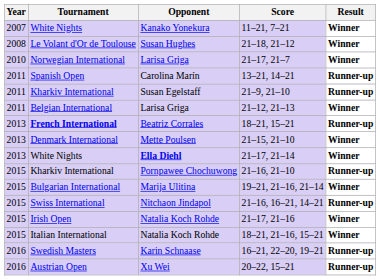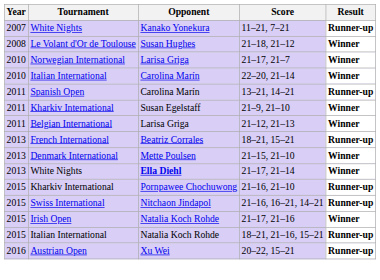 <table class="sortable wikitable" style="font-size: 90%;">
 <tr>
 <th>Year</th>
 <th>Tournament</th>
 <th>Opponent</th>
 <th>Score</th>
 <th>Result</th>
 </tr>
 <tr style="background:#D8CEF6">
 <td align="center">2007</td>
 <td align="left"><a href='#'>White Nights</a></td>
 <td align="left"> <a href='#'>Kanako Yonekura</a></td>
 <td align="left">11–21, 7–21</td>
-<td style="text-align:left; background:white"> <strong>Winner</strong></td>
+<td style="text-align:left; background:white"> <strong>Runner-up</strong></td>
 </tr>
 <tr style="background:#D8CEF6">
 <td align="center">2008</td>
 <td align="left"><a href='#'>Le Volant d'Or de Toulouse</a></td>
 <td align="left"> <a href='#'>Susan Hughes</a></td>
 <td align="left">21–18, 21–12</td>
 <td style="text-align:left; background:white"> <strong>Winner</strong></td>
 </tr>
 <tr style="background:#D8CEF6">
 <td align="center">2010</td>
 <td align="left"><a href='#'>Norwegian International</a></td>
 <td align="left"> <a href='#'>Larisa Griga</a></td>
 <td align="left">21–17, 21–7</td>
 <td style="text-align:left; background:white"> <strong>Winner</strong></td>
 </tr>
 <tr style="background:#D8CEF6">
+<td align="center">2010</td>
+<td align="left"><a href='#'>Italian International</a></td>
+<td align="left"> <a href='#'>Carolina Marín</a></td>
+<td align="left">22–20, 21–14</td>
+<td style="text-align:left; background:white"> <strong>Winner</strong></td>
+</tr>
+<tr style="background:#D8CEF6">
 <td align="center">2011</td>
 <td align="left"><a href='#'>Spanish Open</a></td>
 <td align="left"> Carolina Marín</td>
 <td align="left">13–21, 14–21</td>
 <td style="text-align:left; background:white"> <strong>Runner-up</strong></td>
 </tr>
 <tr style="background:#D8CEF6">
 <td align="center">2011</td>
 <td align="left"><a href='#'>Kharkiv International</a></td>
 <td align="left"> Susan Egelstaff</td>
 <td align="left">21–9, 21–10</td>
-<td style="text-align:left; background:white"> <strong>Runner-up</strong></td>
+<td style="text-align:left; background:white"> <strong>Winner</strong></td>
 </tr>
 <tr style="background:#D8CEF6">
 <td align="center">2011</td>
 <td align="left"><a href='#'>Belgian International</a></td>
 <td align="left"> Larisa Griga</td>
 <td align="left">21–12, 21–13</td>
 <td style="text-align:left; background:white"> <strong>Winner</strong></td>
 </tr>
 <tr style="background:#D8CEF6">
 <td align="center">2013</td>
-<td align="left"><strong><a href='#'>French International</a></strong></td>
+<td align="left"><a href='#'>French International</a></td>
 <td align="left"> <a href='#'>Beatriz Corrales</a></td>
 <td align="left">18–21, 15–21</td>
 <td style="text-align:left; background:white"> <strong>Runner-up</strong></td>
 </tr>
 <tr style="background:#D8CEF6">
 <td align="center">2013</td>
 <td align="left"><a href='#'>Denmark International</a></td>
 <td align="left"> <a href='#'>Mette Poulsen</a></td>
 <td align="left">21–15, 21–10</td>
 <td style="text-align:left; background:white"> <strong>Winner</strong></td>
 </tr>
 <tr style="background:#D8CEF6">
 <td align="center">2013</td>
 <td align="left">White Nights</td>
 <td align="left"><strong> <a href='#'>Ella Diehl</a></strong></td>
 <td align="left">21–17, 21–14</td>
 <td style="text-align:left; background:white"> <strong>Winner</strong></td>
 </tr>
 <tr style="background:#D8CEF6">
 <td align="center">2015</td>
 <td align="left">Kharkiv International</td>
 <td align="left"> <a href='#'>Pornpawee Chochuwong</a></td>
 <td align="left">21–16, 21–10</td>
 <td style="text-align:left; background:white"> <strong>Runner-up</strong></td>
 </tr>
 <tr style="background:#D8CEF6">
 <td align="center">2015</td>
-<td align="left"><a href='#'>Bulgarian International</a></td>
-<td align="left"> <a href='#'>Marija Ulitina</a></td>
-<td align="left">19–21, 21–16, 21–14</td>
-<td style="text-align:left; background:white"> <strong>Winner</strong></td>
-</tr>
-<tr style="background:#D8CEF6">
-<td align="center">2015</td>
 <td align="left"><a href='#'>Swiss International</a></td>
 <td align="left"> <a href='#'>Nitchaon Jindapol</a></td>
 <td align="left">21–16, 16–21, 14–21</td>
 <td style="text-align:left; background:white"> <strong>Runner-up</strong></td>
 </tr>
 <tr style="background:#D8CEF6">
 <td align="center">2015</td>
 <td align="left"><a href='#'>Irish Open</a></td>
 <td align="left"> <a href='#'>Natalia Koch Rohde</a></td>
 <td align="left">21–17, 21–16</td>
 <td style="text-align:left; background:white"> <strong>Winner</strong></td>
 </tr>
 <tr style="background:#D8CEF6">
 <td align="center">2015</td>
 <td align="left">Italian International</td>
 <td align="left"> Natalia Koch Rohde</td>
 <td align="left">18–21, 21–16, 15–21</td>
-<td style="text-align:left; background:white"> <strong>Winner</strong></td>
-</tr>
-<tr style="background:#D8CEF6">
-<td align="center">2016</td>
-<td align="left"><a href='#'>Swedish Masters</a></td>
-<td align="left"> <a href='#'>Karin Schnaase</a></td>
-<td align="left">16–21, 22–20, 19–21</td>
 <td style="text-align:left; background:white"> <strong>Runner-up</strong></td>
 </tr>
 <tr style="background:#D8CEF6">
 <td align="center">2016</td>
 <td align="left"><a href='#'>Austrian Open</a></td>
 <td align="left"> <a href='#'>Xu Wei</a></td>
 <td align="left">20–22, 15–21</td>
 <td style="text-align:left; background:white"> <strong>Runner-up</strong></td>
 </tr>
 </table>
